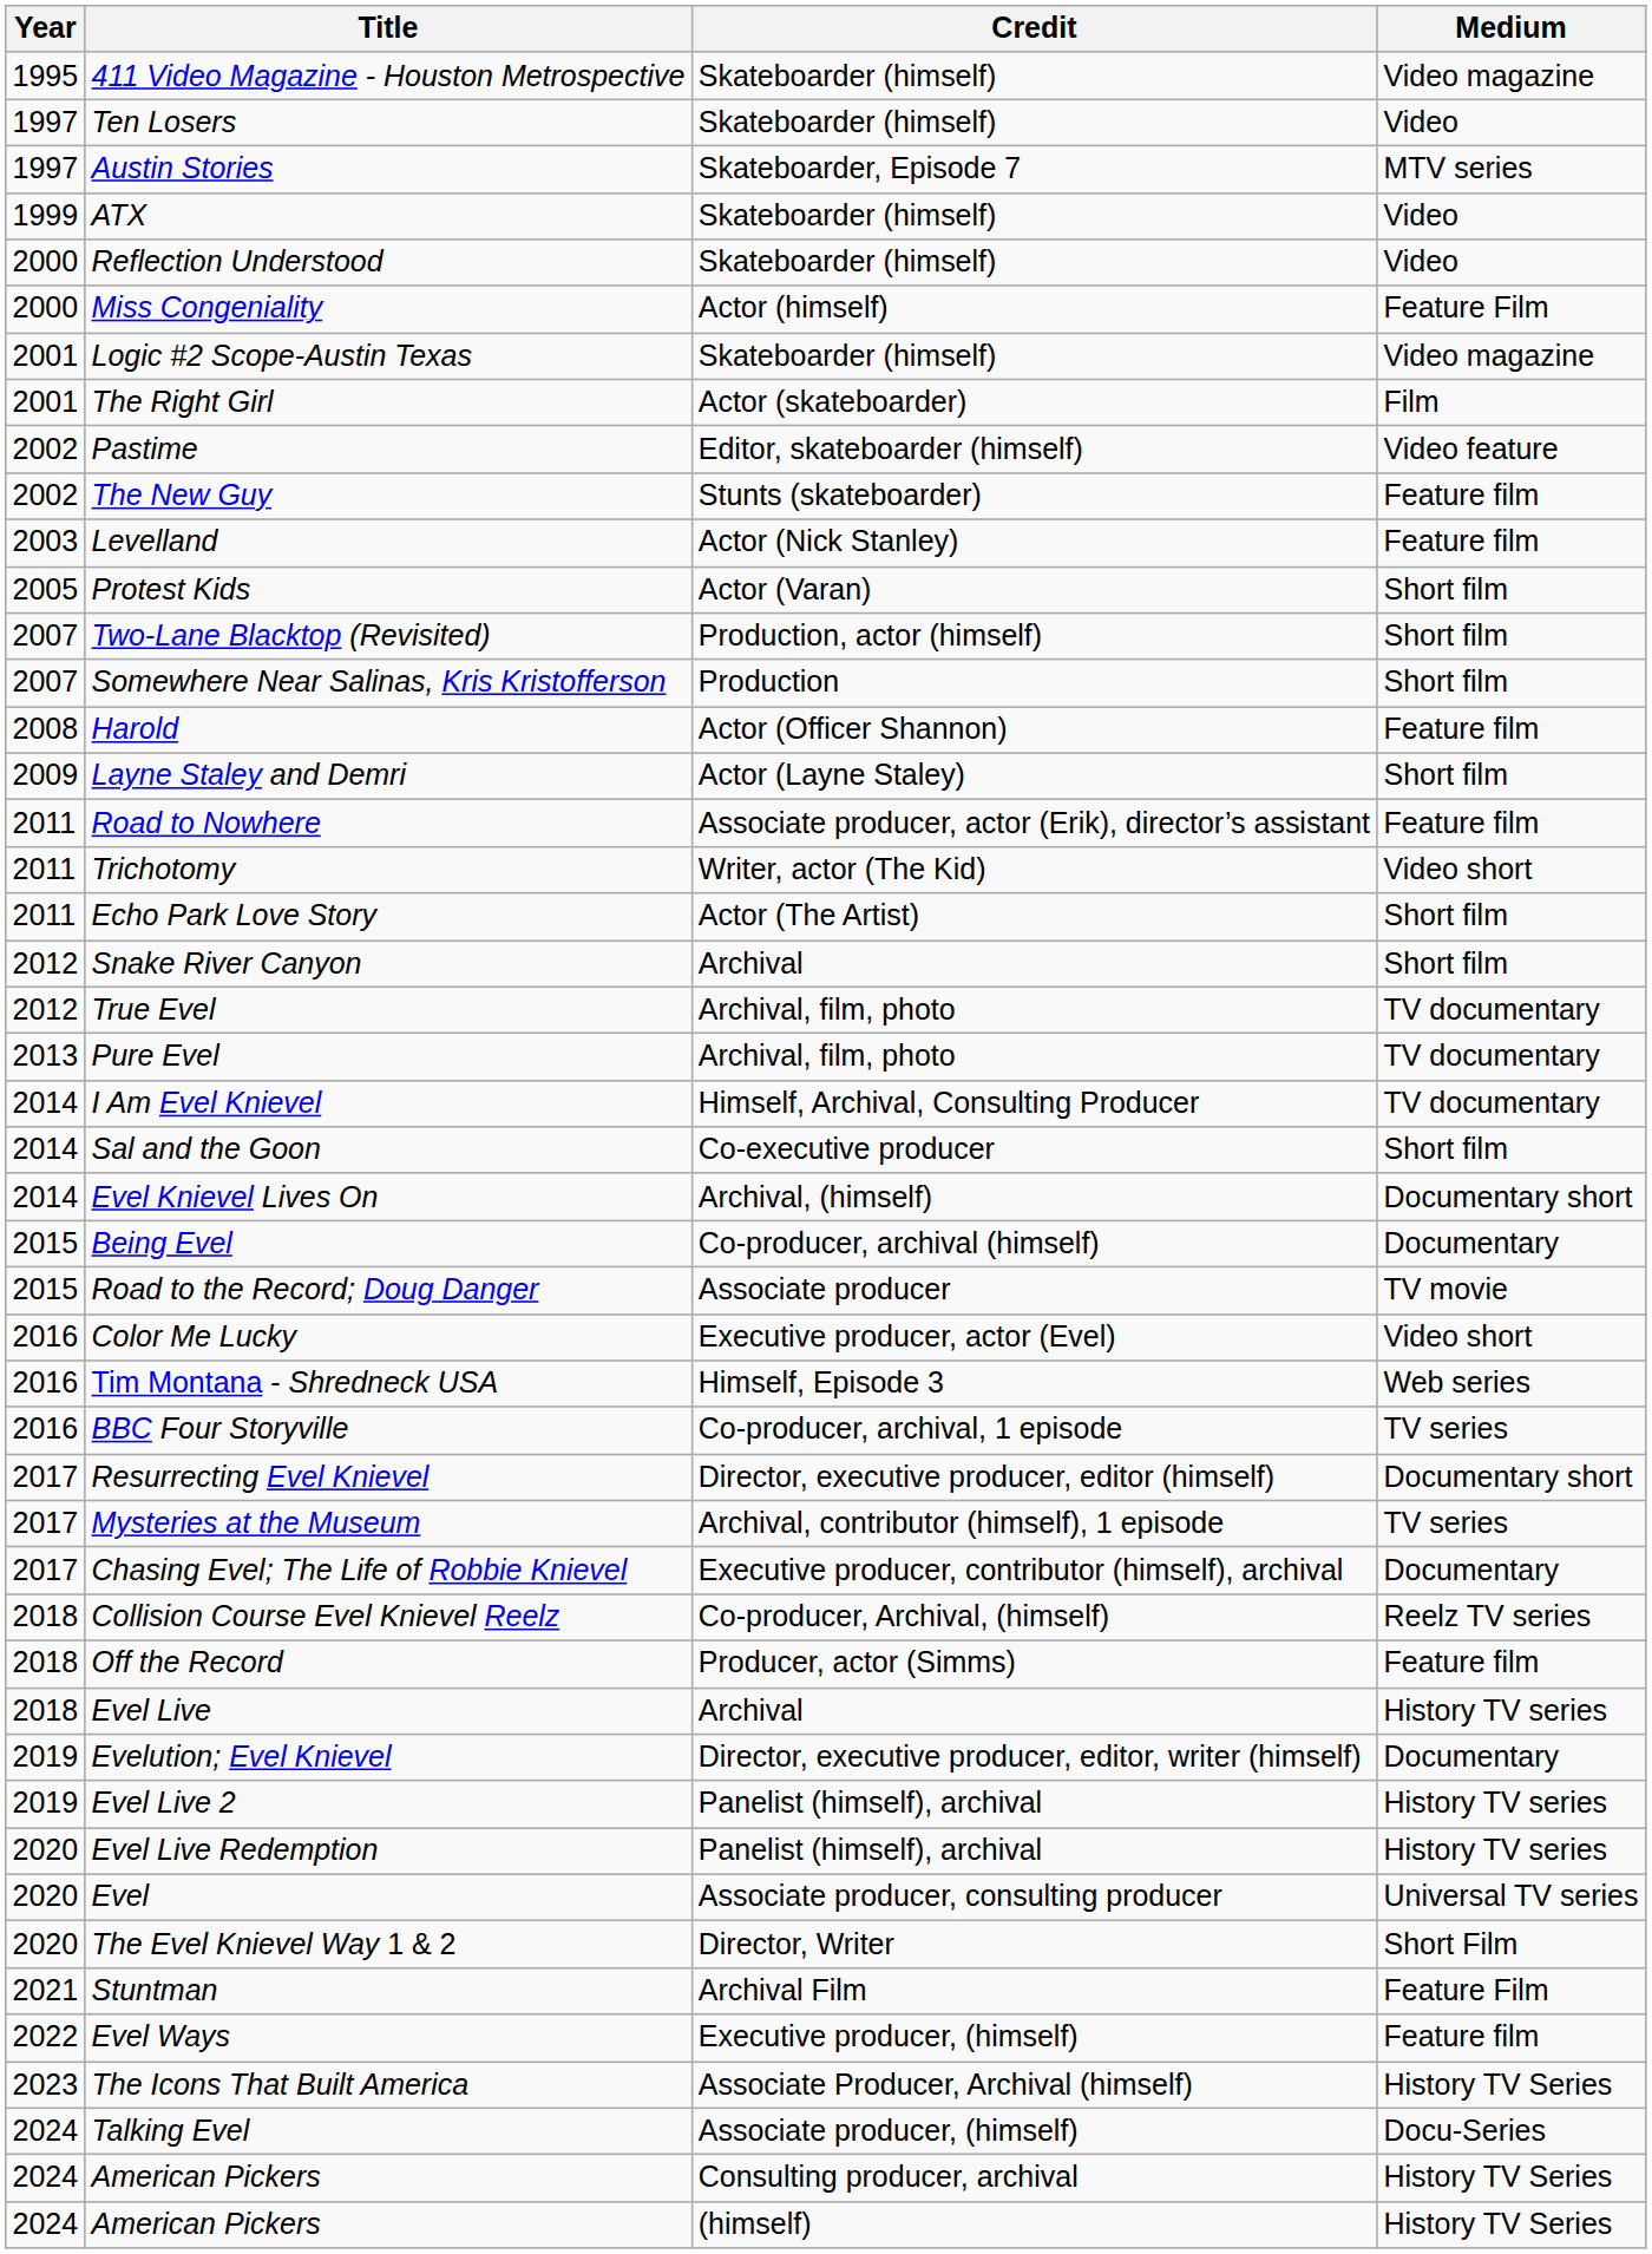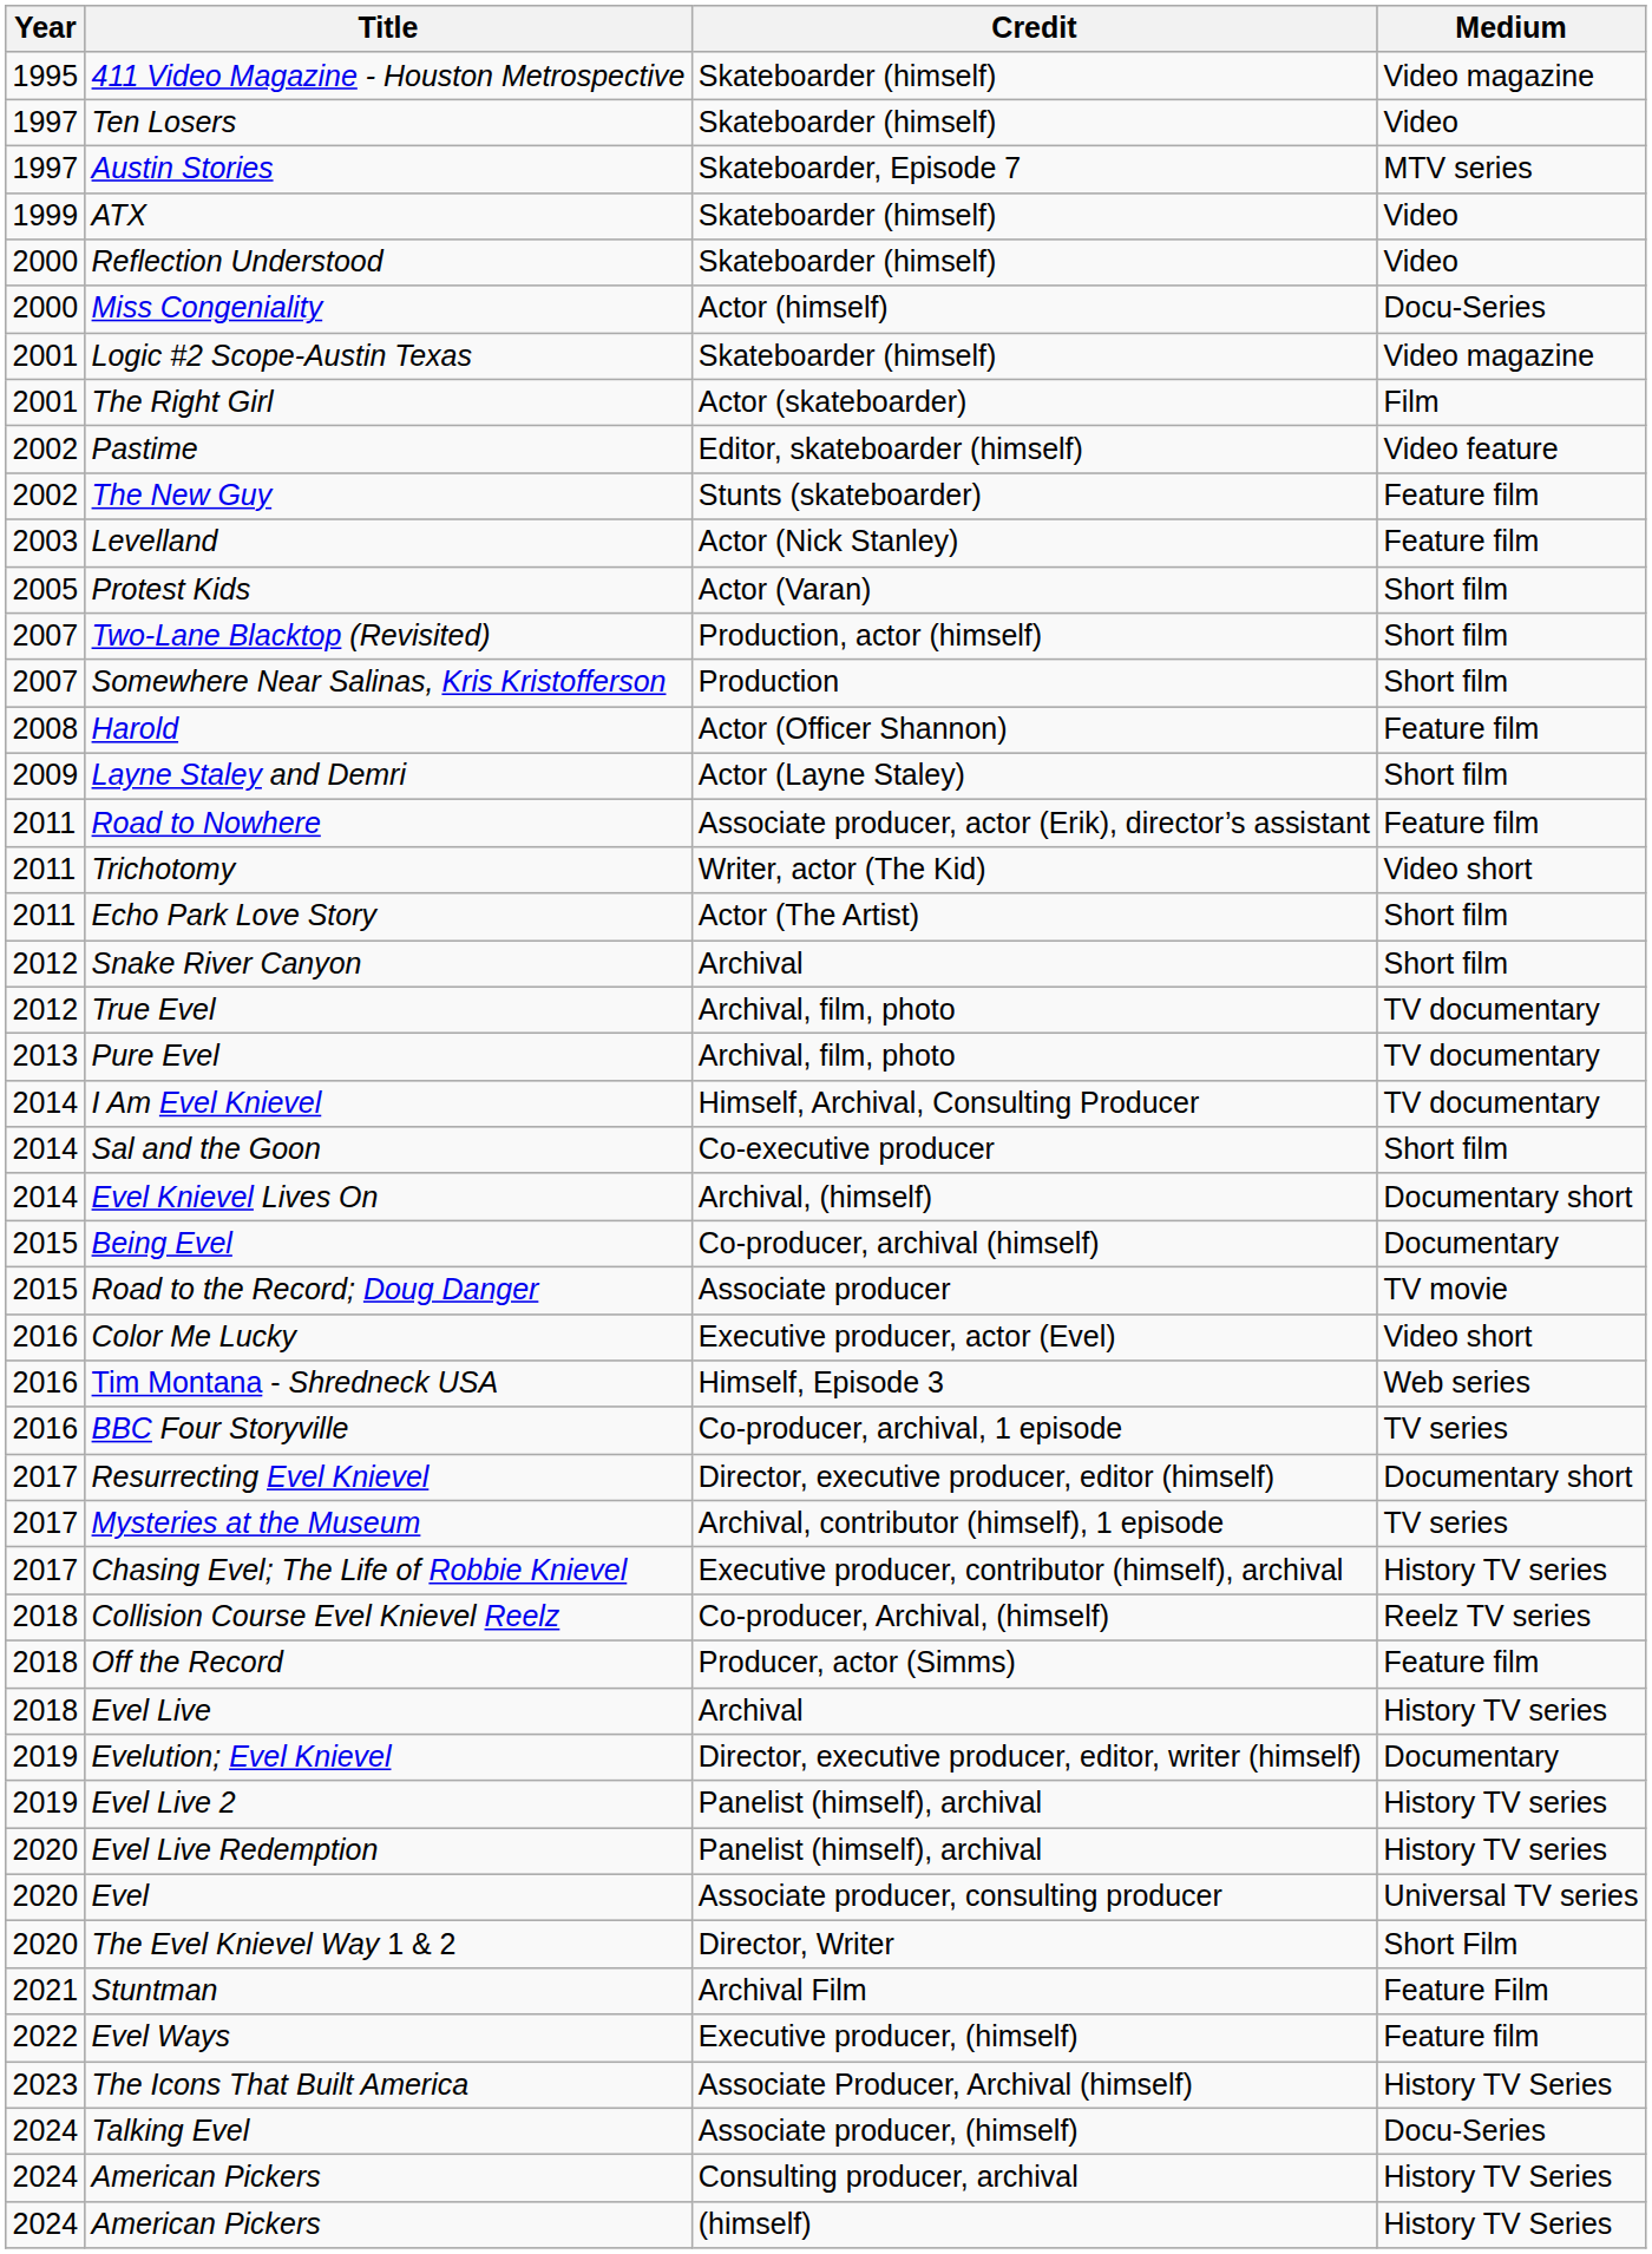 <table class="wikitable sortable">
 <tr>
 <th>Year</th>
 <th>Title</th>
 <th>Credit</th>
 <th>Medium</th>
 </tr>
 <tr>
 <td>1995</td>
 <td><em><a href='#'>411 Video Magazine</a> - Houston Metrospective</em></td>
 <td>Skateboarder (himself)</td>
 <td>Video magazine</td>
 </tr>
 <tr>
 <td>1997</td>
 <td><em>Ten Losers</em></td>
 <td>Skateboarder (himself)</td>
 <td>Video</td>
 </tr>
 <tr>
 <td>1997</td>
 <td><em><a href='#'>Austin Stories</a></em></td>
 <td>Skateboarder, Episode 7</td>
 <td>MTV series</td>
 </tr>
 <tr>
 <td>1999</td>
 <td><em>ATX</em></td>
 <td>Skateboarder (himself)</td>
 <td>Video</td>
 </tr>
 <tr>
 <td>2000</td>
 <td><em>Reflection Understood</em></td>
 <td>Skateboarder (himself)</td>
 <td>Video</td>
 </tr>
 <tr>
 <td>2000</td>
 <td><em><a href='#'>Miss Congeniality</a></em></td>
 <td>Actor (himself)</td>
-<td>Feature Film</td>
+<td>Docu-Series</td>
 </tr>
 <tr>
 <td>2001</td>
 <td><em>Logic #2 Scope-Austin Texas</em></td>
 <td>Skateboarder (himself)</td>
 <td>Video magazine</td>
 </tr>
 <tr>
 <td>2001</td>
 <td><em>The Right Girl</em></td>
 <td>Actor (skateboarder)</td>
 <td>Film</td>
 </tr>
 <tr>
 <td>2002</td>
 <td><em>Pastime</em></td>
 <td>Editor, skateboarder (himself)</td>
 <td>Video feature</td>
 </tr>
 <tr>
 <td>2002</td>
 <td><em><a href='#'>The New Guy</a></em></td>
 <td>Stunts (skateboarder)</td>
 <td>Feature film</td>
 </tr>
 <tr>
 <td>2003</td>
 <td><em>Levelland</em></td>
 <td>Actor (Nick Stanley)</td>
 <td>Feature film</td>
 </tr>
 <tr>
 <td>2005</td>
 <td><em>Protest Kids</em></td>
 <td>Actor (Varan)</td>
 <td>Short film</td>
 </tr>
 <tr>
 <td>2007</td>
 <td><em><a href='#'>Two-Lane Blacktop</a> (Revisited)</em></td>
 <td>Production, actor (himself)</td>
 <td>Short film</td>
 </tr>
 <tr>
 <td>2007</td>
 <td><em>Somewhere Near Salinas, <a href='#'>Kris Kristofferson</a></em></td>
 <td>Production</td>
 <td>Short film</td>
 </tr>
 <tr>
 <td>2008</td>
 <td><em><a href='#'>Harold</a></em></td>
 <td>Actor (Officer Shannon)</td>
 <td>Feature film</td>
 </tr>
 <tr>
 <td>2009</td>
 <td><em><a href='#'>Layne Staley</a> and Demri</em></td>
 <td>Actor (Layne Staley)</td>
 <td>Short film</td>
 </tr>
 <tr>
 <td>2011</td>
 <td><em><a href='#'>Road to Nowhere</a></em></td>
 <td>Associate producer, actor (Erik), director’s assistant</td>
 <td>Feature film</td>
 </tr>
 <tr>
 <td>2011</td>
 <td><em>Trichotomy</em></td>
 <td>Writer, actor (The Kid)</td>
 <td>Video short</td>
 </tr>
 <tr>
 <td>2011</td>
 <td><em>Echo Park Love Story</em></td>
 <td>Actor (The Artist)</td>
 <td>Short film</td>
 </tr>
 <tr>
 <td>2012</td>
 <td><em>Snake River Canyon</em></td>
 <td>Archival</td>
 <td>Short film</td>
 </tr>
 <tr>
 <td>2012</td>
 <td><em>True Evel</em></td>
 <td>Archival, film, photo</td>
 <td>TV documentary</td>
 </tr>
 <tr>
 <td>2013</td>
 <td><em>Pure Evel</em></td>
 <td>Archival, film, photo</td>
 <td>TV documentary</td>
 </tr>
 <tr>
 <td>2014</td>
 <td><em>I Am <a href='#'>Evel Knievel</a></em></td>
 <td>Himself, Archival, Consulting Producer</td>
 <td>TV documentary</td>
 </tr>
 <tr>
 <td>2014</td>
 <td><em>Sal and the Goon</em></td>
 <td>Co-executive producer</td>
 <td>Short film</td>
 </tr>
 <tr>
 <td>2014</td>
 <td><em><a href='#'>Evel Knievel</a> Lives On</em></td>
 <td>Archival, (himself)</td>
 <td>Documentary short</td>
 </tr>
 <tr>
 <td>2015</td>
 <td><em><a href='#'>Being Evel</a></em></td>
 <td>Co-producer, archival (himself)</td>
 <td>Documentary</td>
 </tr>
 <tr>
 <td>2015</td>
 <td><em>Road to the Record; <a href='#'>Doug Danger</a></em></td>
 <td>Associate producer</td>
 <td>TV movie</td>
 </tr>
 <tr>
 <td>2016</td>
 <td><em>Color Me Lucky</em></td>
 <td>Executive producer, actor (Evel)</td>
 <td>Video short</td>
 </tr>
 <tr>
 <td>2016</td>
 <td><a href='#'>Tim Montana</a> - <em>Shredneck USA</em></td>
 <td>Himself, Episode 3</td>
 <td>Web series</td>
 </tr>
 <tr>
 <td>2016</td>
 <td><em><a href='#'>BBC</a> Four Storyville</em></td>
 <td>Co-producer, archival, 1 episode</td>
 <td>TV series</td>
 </tr>
 <tr>
 <td>2017</td>
 <td><em>Resurrecting <a href='#'>Evel Knievel</a></em></td>
 <td>Director, executive producer, editor (himself)</td>
 <td>Documentary short</td>
 </tr>
 <tr>
 <td>2017</td>
 <td><em><a href='#'>Mysteries at the Museum</a></em></td>
 <td>Archival, contributor (himself), 1 episode</td>
 <td>TV series</td>
 </tr>
 <tr>
 <td>2017</td>
 <td><em>Chasing Evel; The Life of <a href='#'>Robbie Knievel</a></em></td>
 <td>Executive producer, contributor (himself), archival</td>
-<td>Documentary</td>
+<td>History TV series</td>
 </tr>
 <tr>
 <td>2018</td>
 <td><em>Collision Course Evel Knievel <a href='#'>Reelz</a></em></td>
 <td>Co-producer, Archival, (himself)</td>
 <td>Reelz TV series</td>
 </tr>
 <tr>
 <td>2018</td>
 <td><em>Off the Record</em></td>
 <td>Producer, actor (Simms)</td>
 <td>Feature film</td>
 </tr>
 <tr>
 <td>2018</td>
 <td><em>Evel Live</em></td>
 <td>Archival</td>
 <td>History TV series</td>
 </tr>
 <tr>
 <td>2019</td>
 <td><em>Evelution; <a href='#'>Evel Knievel</a></em></td>
 <td>Director, executive producer, editor, writer (himself)</td>
 <td>Documentary</td>
 </tr>
 <tr>
 <td>2019</td>
 <td><em>Evel Live 2</em></td>
 <td>Panelist (himself), archival</td>
 <td>History TV series</td>
 </tr>
 <tr>
 <td>2020</td>
 <td><em>Evel Live Redemption</em></td>
 <td>Panelist (himself), archival</td>
 <td>History TV series</td>
 </tr>
 <tr>
 <td>2020</td>
 <td><em>Evel</em></td>
 <td>Associate producer, consulting producer</td>
 <td>Universal TV series</td>
 </tr>
 <tr>
 <td>2020</td>
 <td><em>The Evel Knievel Way</em> 1 & 2</td>
 <td>Director, Writer</td>
 <td>Short Film</td>
 </tr>
 <tr>
 <td>2021</td>
 <td><em>Stuntman</em></td>
 <td>Archival Film</td>
 <td>Feature Film</td>
 </tr>
 <tr>
 <td>2022</td>
 <td><em>Evel Ways</em></td>
 <td>Executive producer, (himself)</td>
 <td>Feature film</td>
 </tr>
 <tr>
 <td>2023</td>
 <td><em>The Icons That Built America</em></td>
 <td>Associate Producer, Archival (himself)</td>
 <td>History TV Series</td>
 </tr>
 <tr>
 <td>2024</td>
 <td><em>Talking Evel</em></td>
 <td>Associate producer, (himself)</td>
 <td>Docu-Series</td>
 </tr>
 <tr>
 <td>2024</td>
 <td><em>American Pickers</em></td>
 <td>Consulting producer, archival</td>
 <td>History TV Series</td>
 </tr>
 <tr>
 <td>2024</td>
 <td><em>American Pickers</em></td>
 <td>(himself)</td>
 <td>History TV Series</td>
 </tr>
 </table>
